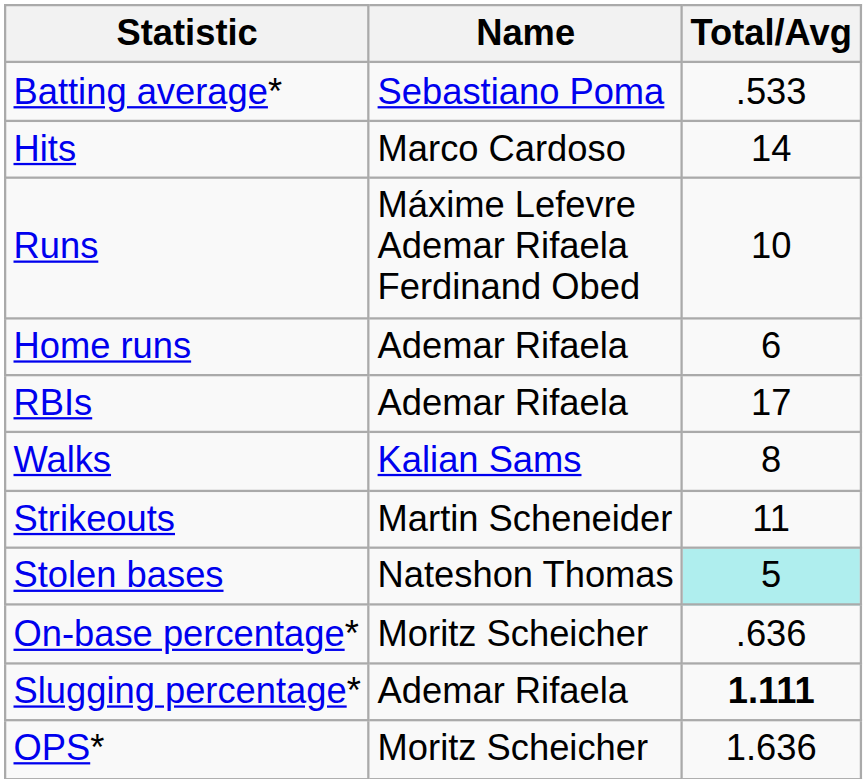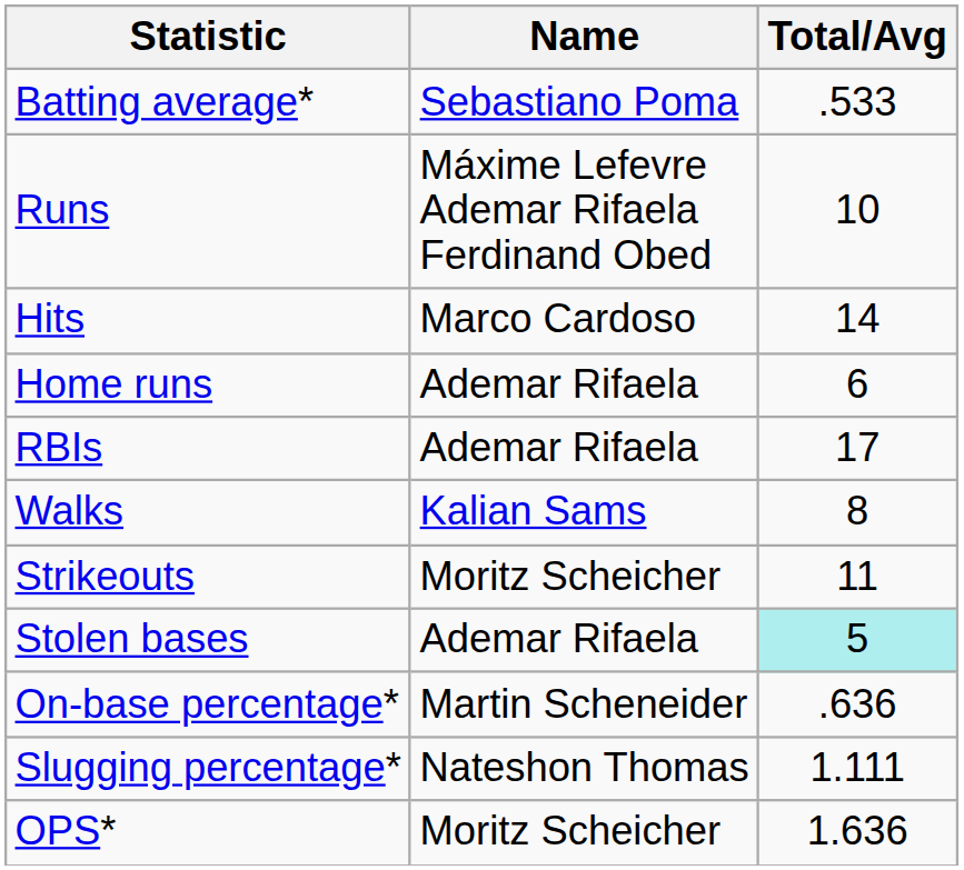 <table class=wikitable>
 <tr>
 <th>Statistic</th>
 <th>Name</th>
 <th>Total/Avg</th>
 </tr>
 <tr>
 <td><a href='#'>Batting average</a>*</td>
 <td> <a href='#'>Sebastiano Poma</a></td>
 <td style="text-align: center;">.533</td>
 </tr>
 <tr>
+<td><a href='#'>Runs</a></td>
+<td> Máxime Lefevre<br> Ademar Rifaela<br> Ferdinand Obed</td>
+<td style="text-align: center;">10</td>
+</tr>
+<tr>
 <td><a href='#'>Hits</a></td>
 <td> Marco Cardoso</td>
 <td style="text-align: center;">14</td>
-</tr>
-<tr>
-<td><a href='#'>Runs</a></td>
-<td> Máxime Lefevre<br> Ademar Rifaela<br> Ferdinand Obed</td>
-<td style="text-align: center;">10</td>
 </tr>
 <tr>
 <td><a href='#'>Home runs</a></td>
 <td> Ademar Rifaela</td>
 <td style="text-align: center;">6</td>
 </tr>
 <tr>
 <td><a href='#'>RBIs</a></td>
 <td> Ademar Rifaela</td>
 <td style="text-align: center;">17</td>
 </tr>
 <tr>
 <td><a href='#'>Walks</a></td>
 <td> <a href='#'>Kalian Sams</a></td>
 <td style="text-align: center;">8</td>
 </tr>
 <tr>
 <td><a href='#'>Strikeouts</a></td>
-<td> Martin Scheneider</td>
+<td> Moritz Scheicher</td>
 <td style="text-align: center;">11</td>
 </tr>
 <tr>
 <td><a href='#'>Stolen bases</a></td>
-<td> Nateshon Thomas</td>
+<td> Ademar Rifaela</td>
 <td style="background: paleturquoise; text-align: center;">5</td>
 </tr>
 <tr>
 <td><a href='#'>On-base percentage</a>*</td>
-<td> Moritz Scheicher</td>
+<td> Martin Scheneider</td>
 <td style="text-align: center;">.636</td>
 </tr>
 <tr>
 <td><a href='#'>Slugging percentage</a>*</td>
-<td> Ademar Rifaela</td>
-<td style="text-align: center;"><strong>1.111</strong></td>
+<td> Nateshon Thomas</td>
+<td style="text-align: center;">1.111</td>
 </tr>
 <tr>
 <td><a href='#'>OPS</a>*</td>
 <td> Moritz Scheicher</td>
 <td style="text-align: center;">1.636</td>
 </tr>
 </table>
